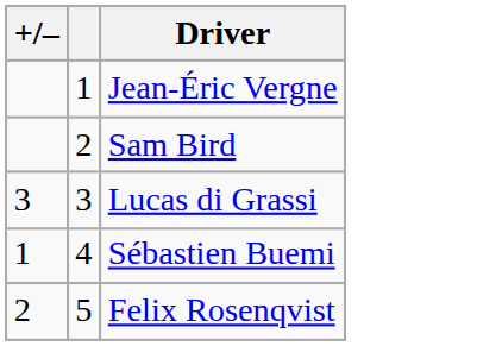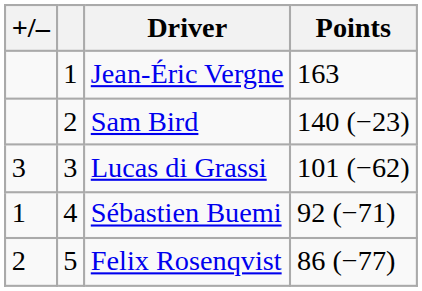 <table class="wikitable" style="font-size: 85%">
 <tr>
 <th scope="col">+/–</th>
 <th scope="col"></th>
 <th scope="col">Driver</th>
+<th scope="col">Points</th>
 </tr>
 <tr>
 <td align="left"></td>
 <td align="center">1</td>
 <td> <a href='#'>Jean-Éric Vergne</a></td>
+<td align="left">163</td>
 </tr>
 <tr>
 <td align="left"></td>
 <td align="center">2</td>
 <td> <a href='#'>Sam Bird</a></td>
+<td align="left">140 (−23)</td>
 </tr>
 <tr>
 <td align="left"> 3</td>
 <td align="center">3</td>
 <td> <a href='#'>Lucas di Grassi</a></td>
+<td align="left">101 (−62)</td>
 </tr>
 <tr>
 <td align="left"> 1</td>
 <td align="center">4</td>
 <td> <a href='#'>Sébastien Buemi</a></td>
+<td align="left">92 (−71)</td>
 </tr>
 <tr>
 <td align="left"> 2</td>
 <td align="center">5</td>
 <td> <a href='#'>Felix Rosenqvist</a></td>
+<td align="left">86 (−77)</td>
 </tr>
 </table>
